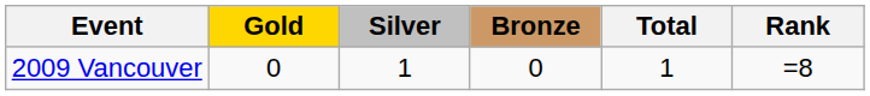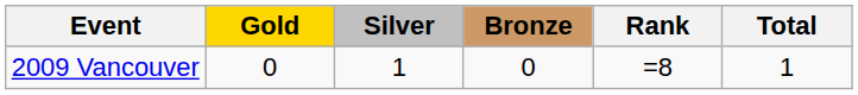 <table class="wikitable sortable" border="1" style="text-align:center; font-size:100%;">
 <tr>
 <th style="width:15:em;">Event</th>
 <td style="background:gold; width:4.5em; font-weight:bold;">Gold</td>
 <td style="background:silver; width:4.5em; font-weight:bold;">Silver</td>
 <td style="background:#cc9966; width:4.5em; font-weight:bold;">Bronze</td>
+<th style="width:4.5em;">Rank</th>
 <th style="width:4.5em;">Total</th>
-<th style="width:4.5em;">Rank</th>
 </tr>
 <tr>
 <td align=left><a href='#'>2009 Vancouver</a></td>
 <td>0</td>
 <td>1</td>
 <td>0</td>
+<td>=8</td>
 <td>1</td>
-<td>=8</td>
 </tr>
 </table>
